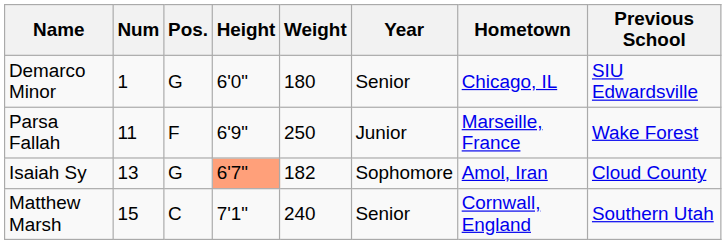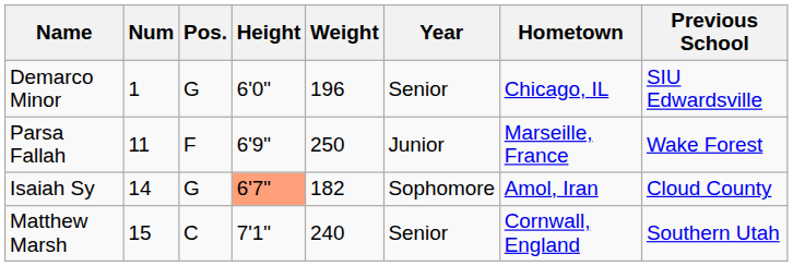 <table class="wikitable sortable" style="font-size:100%;" border="1">
 <tr>
 <th>Name</th>
 <th>Num</th>
 <th>Pos.</th>
 <th>Height</th>
 <th>Weight</th>
 <th>Year</th>
 <th>Hometown</th>
 <th class="unsortable">Previous School</th>
 </tr>
 <tr>
 <td>Demarco Minor</td>
 <td>1</td>
 <td>G</td>
 <td>6'0"</td>
-<td>180</td>
+<td>196</td>
 <td>Senior</td>
 <td><a href='#'>Chicago, IL</a></td>
 <td><a href='#'>SIU Edwardsville</a></td>
 </tr>
 <tr>
 <td>Parsa Fallah</td>
 <td>11</td>
 <td>F</td>
 <td>6'9"</td>
 <td>250</td>
 <td> Junior</td>
 <td><a href='#'>Marseille, France</a></td>
 <td><a href='#'>Wake Forest</a></td>
 </tr>
 <tr>
 <td>Isaiah Sy</td>
-<td>13</td>
+<td>14</td>
 <td>G</td>
 <td style="background: lightsalmon;">6'7"</td>
 <td>182</td>
 <td>Sophomore</td>
 <td><a href='#'>Amol, Iran</a></td>
 <td><a href='#'>Cloud County</a></td>
 </tr>
 <tr>
 <td>Matthew Marsh</td>
 <td>15</td>
 <td>C</td>
 <td>7'1"</td>
 <td>240</td>
 <td>Senior</td>
 <td><a href='#'>Cornwall, England</a></td>
 <td><a href='#'>Southern Utah</a></td>
 </tr>
 </table>
